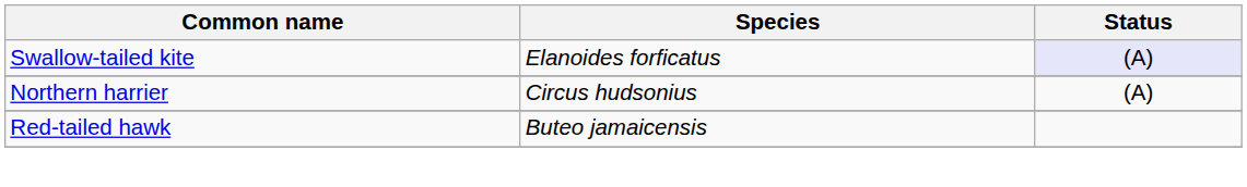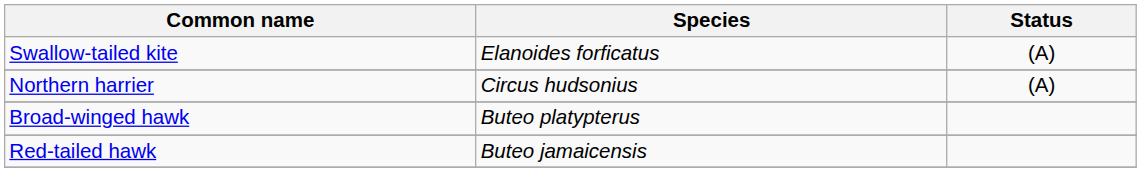 <table width=70% class="wikitable">
 <tr>
 <th width=20%>Common name</th>
 <th width=20%>Species</th>
 <th width=8%>Status</th>
 </tr>
 <tr>
 <td><a href='#'>Swallow-tailed kite</a></td>
 <td><em>Elanoides forficatus</em></td>
-<td align=center style="background: lavender;">(A)</td>
+<td align=center>(A)</td>
 </tr>
 <tr>
 </tr>
 <tr>
 <td><a href='#'>Northern harrier</a></td>
 <td><em>Circus hudsonius</em></td>
 <td align=center>(A)</td>
 </tr>
 <tr>
 </tr>
 <tr>
+<td><a href='#'>Broad-winged hawk</a></td>
+<td><em>Buteo platypterus</em></td>
+<td align=center></td>
+</tr>
+<tr>
 </tr>
 <tr>
 <td><a href='#'>Red-tailed hawk</a></td>
 <td><em>Buteo jamaicensis</em></td>
 <td align=center></td>
 </tr>
 <tr>
 </tr>
 </table>
